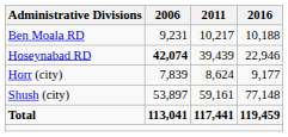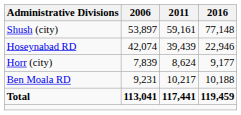 <table class="wikitable">
 <tr>
 <th>Administrative Divisions</th>
 <th>2006</th>
 <th>2011</th>
 <th>2016</th>
 </tr>
 <tr>
-<td><a href='#'>Ben Moala RD</a></td>
-<td style="text-align: right;">9,231</td>
-<td style="text-align: right;">10,217</td>
-<td style="text-align: right;">10,188</td>
+<td><a href='#'>Shush</a> (city)</td>
+<td style="text-align: right;">53,897</td>
+<td style="text-align: right;">59,161</td>
+<td style="text-align: right;">77,148</td>
 </tr>
 <tr>
 <td><a href='#'>Hoseynabad RD</a></td>
-<td style="text-align: right;"><strong>42,074</strong></td>
+<td style="text-align: right;">42,074</td>
 <td style="text-align: right;">39,439</td>
 <td style="text-align: right;">22,946</td>
 </tr>
 <tr>
 <td><a href='#'>Horr</a> (city)</td>
 <td style="text-align: right;">7,839</td>
 <td style="text-align: right;">8,624</td>
 <td style="text-align: right;">9,177</td>
 </tr>
 <tr>
-<td><a href='#'>Shush</a> (city)</td>
-<td style="text-align: right;">53,897</td>
-<td style="text-align: right;">59,161</td>
-<td style="text-align: right;">77,148</td>
+<td><a href='#'>Ben Moala RD</a></td>
+<td style="text-align: right;">9,231</td>
+<td style="text-align: right;">10,217</td>
+<td style="text-align: right;">10,188</td>
 </tr>
 <tr>
 <td><strong>Total</strong></td>
 <td style="text-align: right;"><strong>113,041</strong></td>
 <td style="text-align: right;"><strong>117,441</strong></td>
 <td style="text-align: right;"><strong>119,459</strong></td>
 </tr>
 <tr>
 <td colspan=4></td>
 </tr>
 </table>
